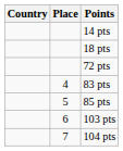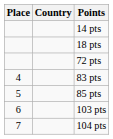 <table class=wikitable>
 <tr>
+<th>Place</th>
 <th>Country</th>
-<th>Place</th>
 <th>Points</th>
 </tr>
 <tr>
+<td align=center></td>
 <td></td>
-<td align=center></td>
 <td>14 pts</td>
 </tr>
 <tr>
+<td align=center></td>
 <td></td>
-<td align=center></td>
 <td>18 pts</td>
 </tr>
 <tr>
+<td align=center></td>
 <td></td>
-<td align=center></td>
 <td>72 pts</td>
 </tr>
 <tr>
+<td align=center>4</td>
 <td></td>
-<td align=center>4</td>
 <td>83 pts</td>
 </tr>
 <tr>
+<td align=center>5</td>
 <td></td>
-<td align=center>5</td>
 <td>85 pts</td>
 </tr>
 <tr>
+<td align=center>6</td>
 <td></td>
-<td align=center>6</td>
 <td>103 pts</td>
 </tr>
 <tr>
+<td align=center>7</td>
 <td></td>
-<td align=center>7</td>
 <td>104 pts</td>
 </tr>
 </table>
